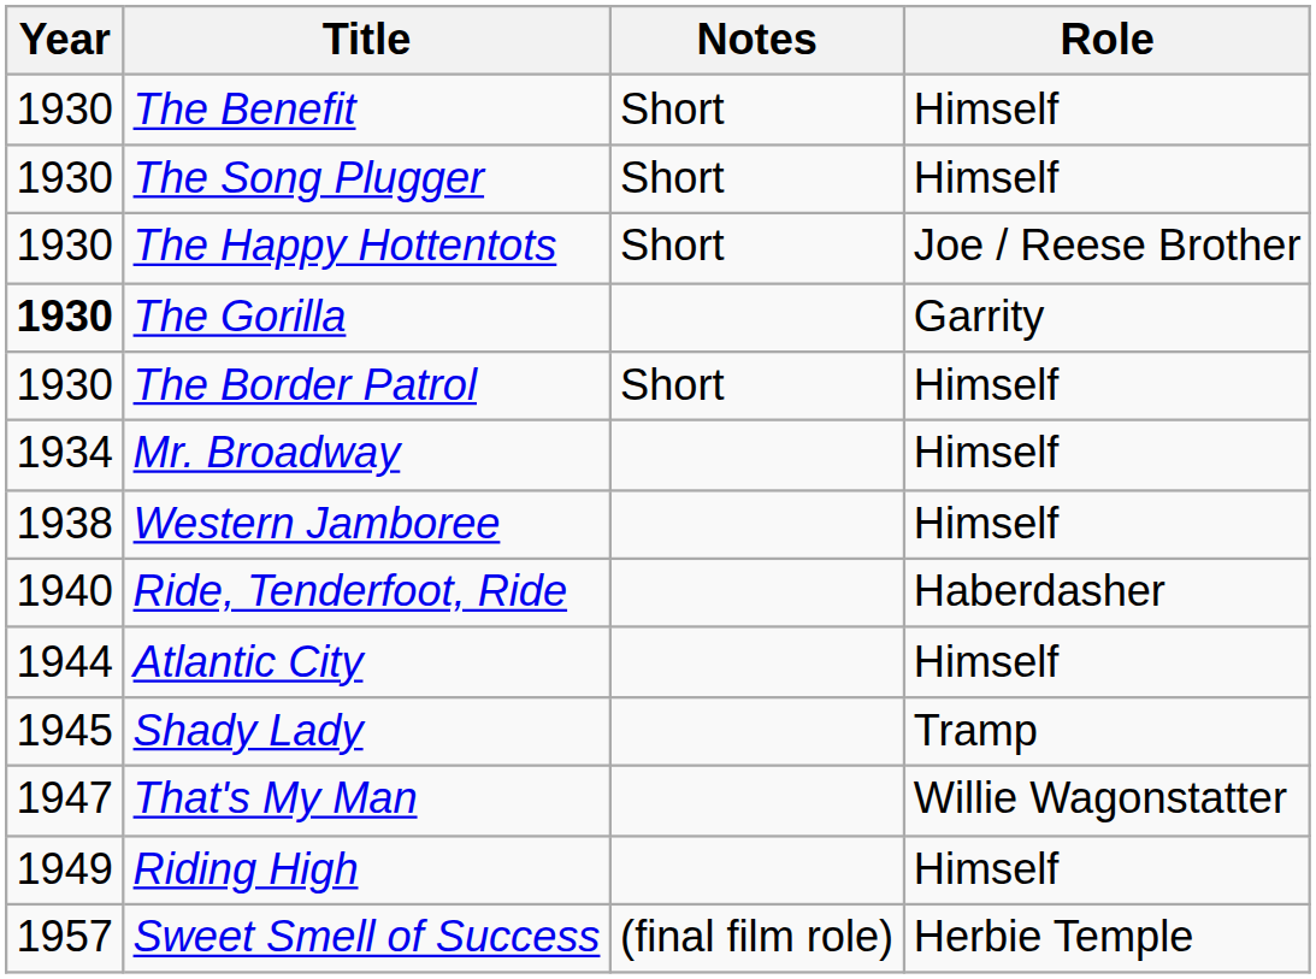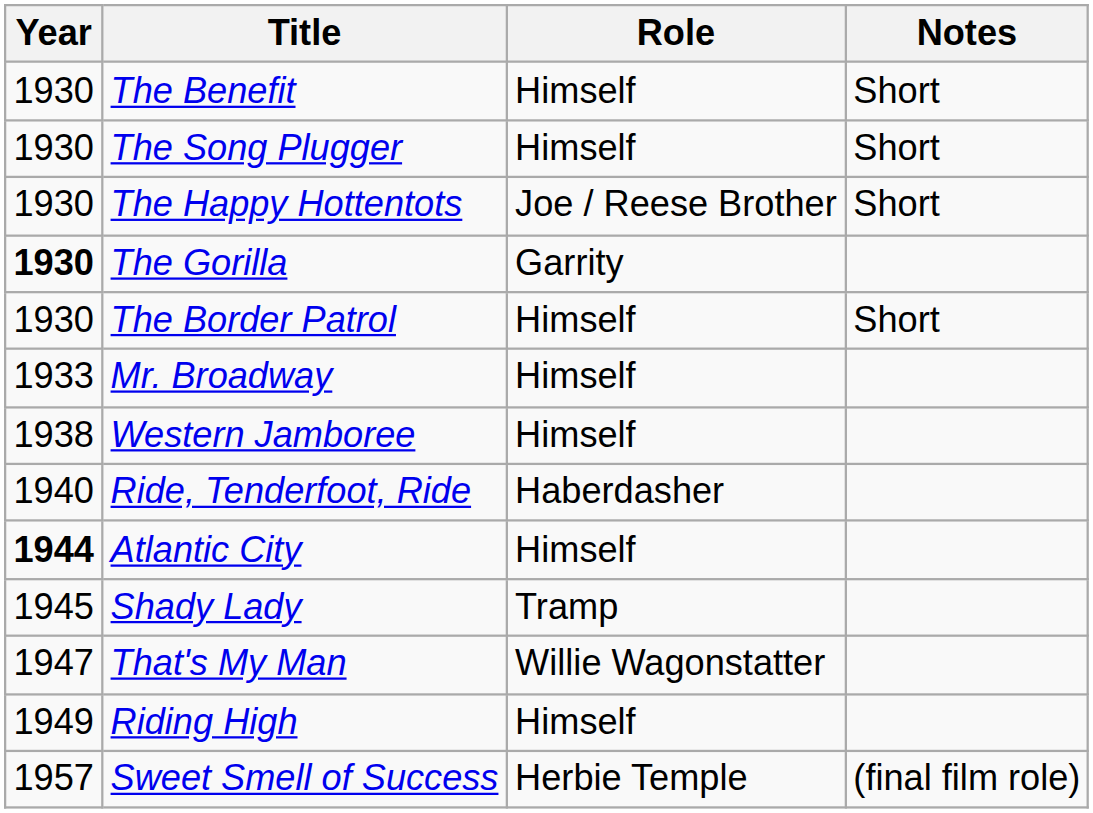 <table class="wikitable">
 <tr>
 <th>Year</th>
 <th>Title</th>
+<th>Role</th>
 <th>Notes</th>
-<th>Role</th>
 </tr>
 <tr>
 <td>1930</td>
 <td><em><a href='#'>The Benefit</a></em></td>
+<td>Himself</td>
 <td>Short</td>
-<td>Himself</td>
 </tr>
 <tr>
 <td>1930</td>
 <td><em><a href='#'>The Song Plugger</a></em></td>
+<td>Himself</td>
 <td>Short</td>
-<td>Himself</td>
 </tr>
 <tr>
 <td>1930</td>
 <td><em><a href='#'>The Happy Hottentots</a></em></td>
+<td>Joe / Reese Brother</td>
 <td>Short</td>
-<td>Joe / Reese Brother</td>
 </tr>
 <tr>
 <td><strong>1930</strong></td>
 <td><em><a href='#'>The Gorilla</a></em></td>
+<td>Garrity</td>
 <td></td>
-<td>Garrity</td>
 </tr>
 <tr>
 <td>1930</td>
 <td><em><a href='#'>The Border Patrol</a></em></td>
+<td>Himself</td>
 <td>Short</td>
-<td>Himself</td>
 </tr>
 <tr>
-<td>1934</td>
+<td>1933</td>
 <td><em><a href='#'>Mr. Broadway</a></em></td>
+<td>Himself</td>
 <td></td>
-<td>Himself</td>
 </tr>
 <tr>
 <td>1938</td>
 <td><em><a href='#'>Western Jamboree</a></em></td>
+<td>Himself</td>
 <td></td>
-<td>Himself</td>
 </tr>
 <tr>
 <td>1940</td>
 <td><em><a href='#'>Ride, Tenderfoot, Ride</a></em></td>
+<td>Haberdasher</td>
 <td></td>
-<td>Haberdasher</td>
 </tr>
 <tr>
-<td>1944</td>
+<td><strong>1944</strong></td>
 <td><em><a href='#'>Atlantic City</a></em></td>
+<td>Himself</td>
 <td></td>
-<td>Himself</td>
 </tr>
 <tr>
 <td>1945</td>
 <td><em><a href='#'>Shady Lady</a></em></td>
+<td>Tramp</td>
 <td></td>
-<td>Tramp</td>
 </tr>
 <tr>
 <td>1947</td>
 <td><em><a href='#'>That's My Man</a></em></td>
+<td>Willie Wagonstatter</td>
 <td></td>
-<td>Willie Wagonstatter</td>
 </tr>
 <tr>
 <td>1949</td>
 <td><em><a href='#'>Riding High</a></em></td>
+<td>Himself</td>
 <td></td>
-<td>Himself</td>
 </tr>
 <tr>
 <td>1957</td>
 <td><em><a href='#'>Sweet Smell of Success</a></em></td>
+<td>Herbie Temple</td>
 <td>(final film role)</td>
-<td>Herbie Temple</td>
 </tr>
 </table>
